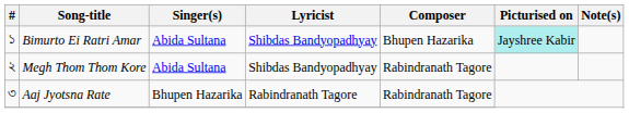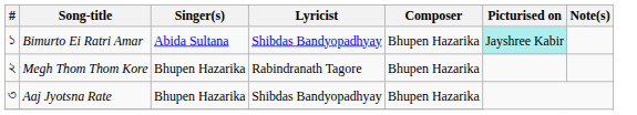 <table class="wikitable" style="font-size:95%;">
 <tr>
 <th>#</th>
 <th>Song-title</th>
 <th>Singer(s)</th>
 <th>Lyricist</th>
 <th>Composer</th>
 <th>Picturised on</th>
 <th>Note(s)</th>
 </tr>
 <tr>
 <td>১</td>
 <td><em>Bimurto Ei Ratri Amar</em></td>
 <td><a href='#'>Abida Sultana</a></td>
 <td><a href='#'>Shibdas Bandyopadhyay</a></td>
 <td>Bhupen Hazarika</td>
 <td style="background: paleturquoise;">Jayshree Kabir</td>
 <td></td>
 </tr>
 <tr>
 <td>২</td>
 <td><em>Megh Thom Thom Kore</em></td>
-<td><a href='#'>Abida Sultana</a></td>
-<td>Shibdas Bandyopadhyay</td>
+<td>Bhupen Hazarika</td>
 <td>Rabindranath Tagore</td>
+<td>Bhupen Hazarika</td>
 <td></td>
 <td></td>
 </tr>
 <tr>
 <td>৩</td>
 <td><em>Aaj Jyotsna Rate</em></td>
 <td>Bhupen Hazarika</td>
-<td>Rabindranath Tagore</td>
-<td>Rabindranath Tagore</td>
+<td>Shibdas Bandyopadhyay</td>
+<td>Bhupen Hazarika</td>
 </tr>
 <tr>
 </tr>
 </table>
